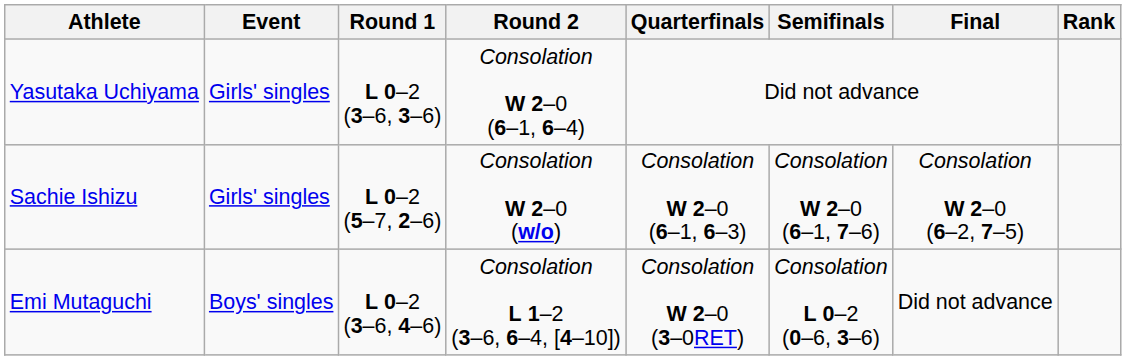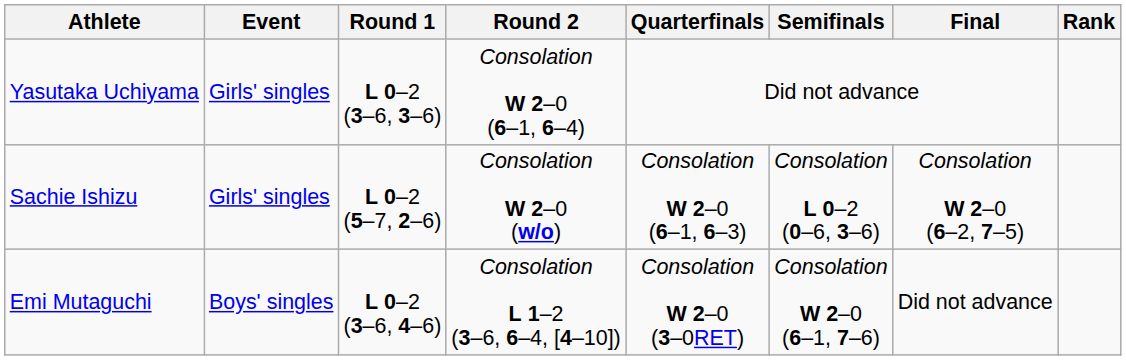 <table class=wikitable style="font-size:90%">
 <tr>
 <th>Athlete</th>
 <th>Event</th>
 <th>Round 1</th>
 <th>Round 2</th>
 <th>Quarterfinals</th>
 <th>Semifinals</th>
 <th>Final</th>
 <th>Rank</th>
 </tr>
 <tr>
 <td><a href='#'>Yasutaka Uchiyama</a></td>
 <td><a href='#'>Girls' singles</a></td>
 <td align=center><br><strong>L</strong> <strong>0</strong>–2<br> (<strong>3</strong>–6, <strong>3</strong>–6)</td>
 <td align=center><em>Consolation</em><br><br><strong>W</strong> <strong>2</strong>–0<br> (<strong>6</strong>–1, <strong>6</strong>–4)</td>
 <td colspan=3 align=center>Did not advance</td>
 <td align=center></td>
 </tr>
 <tr>
 <td><a href='#'>Sachie Ishizu</a></td>
 <td><a href='#'>Girls' singles</a></td>
 <td align=center><br><strong>L</strong> <strong>0</strong>–2<br> (<strong>5</strong>–7, <strong>2</strong>–6)</td>
 <td align=center><em>Consolation</em><br><br><strong>W</strong> <strong>2</strong>–0<br> (<strong><a href='#'>w/o</a></strong>)</td>
 <td align=center><em>Consolation</em><br><br><strong>W</strong> <strong>2</strong>–0<br> (<strong>6</strong>–1, <strong>6</strong>–3)</td>
-<td align=center><em>Consolation</em><br><br><strong>W</strong> <strong>2</strong>–0<br> (<strong>6</strong>–1, <strong>7</strong>–6)</td>
+<td align=center><em>Consolation</em><br><br><strong>L</strong> <strong>0</strong>–2<br> (<strong>0</strong>–6, <strong>3</strong>–6)</td>
 <td align=center><em>Consolation</em><br><br><strong>W</strong> <strong>2</strong>–0<br> (<strong>6</strong>–2, <strong>7</strong>–5)</td>
 <td align=center></td>
 </tr>
 <tr>
 <td><a href='#'>Emi Mutaguchi</a></td>
 <td><a href='#'>Boys' singles</a></td>
 <td align=center><br><strong>L</strong> <strong>0</strong>–2<br> (<strong>3</strong>–6, <strong>4</strong>–6)</td>
 <td align=center><em>Consolation</em><br><br><strong>L</strong> <strong>1</strong>–2<br> (<strong>3</strong>–6, <strong>6</strong>–4, [<strong>4</strong>–10])</td>
 <td align=center><em>Consolation</em><br><br><strong>W</strong> <strong>2</strong>–0<br> (<strong>3</strong>–0<a href='#'>RET</a>)</td>
-<td align=center><em>Consolation</em><br><br><strong>L</strong> <strong>0</strong>–2<br> (<strong>0</strong>–6, <strong>3</strong>–6)</td>
+<td align=center><em>Consolation</em><br><br><strong>W</strong> <strong>2</strong>–0<br> (<strong>6</strong>–1, <strong>7</strong>–6)</td>
 <td colspan=1 align=center>Did not advance</td>
 <td align=center></td>
 </tr>
 </table>
